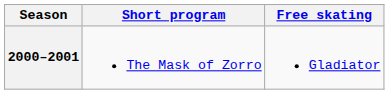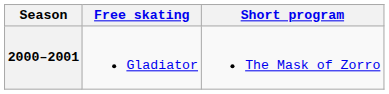 <table class=wikitable style=text-align:center>
 <tr>
 <th>Season</th>
+<th><a href='#'>Free skating</a></th>
 <th><a href='#'>Short program</a></th>
-<th><a href='#'>Free skating</a></th>
 </tr>
 <tr>
 <th>2000–2001 <br> </th>
+<td><br><ul><li><a href='#'>Gladiator</a> <br></li></ul></td>
 <td><br><ul><li><a href='#'>The Mask of Zorro</a> <br></li></ul></td>
-<td><br><ul><li><a href='#'>Gladiator</a> <br></li></ul></td>
 </tr>
 </table>
